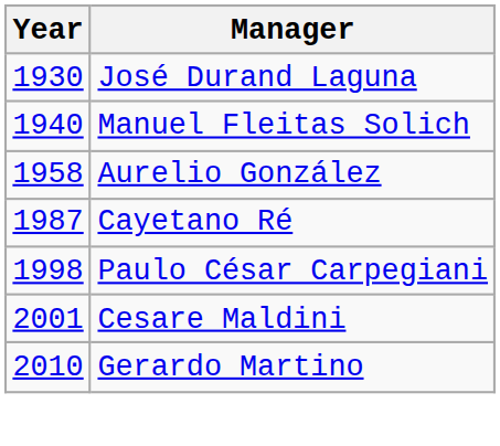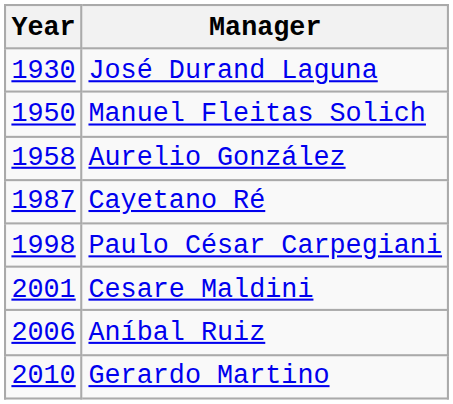 <table class="wikitable">
 <tr>
 <th>Year</th>
 <th>Manager</th>
 </tr>
 <tr>
 <td align=center><a href='#'>1930</a></td>
 <td> <a href='#'>José Durand Laguna</a></td>
 </tr>
 <tr>
-<td align=center><a href='#'>1940</a></td>
+<td align=center><a href='#'>1950</a></td>
 <td> <a href='#'>Manuel Fleitas Solich</a></td>
 </tr>
 <tr>
 <td align=center><a href='#'>1958</a></td>
 <td> <a href='#'>Aurelio González</a></td>
 </tr>
 <tr>
 <td align=center><a href='#'>1987</a></td>
 <td> <a href='#'>Cayetano Ré</a></td>
 </tr>
 <tr>
 <td align=center><a href='#'>1998</a></td>
 <td> <a href='#'>Paulo César Carpegiani</a></td>
 </tr>
 <tr>
 <td align=center><a href='#'>2001</a></td>
 <td> <a href='#'>Cesare Maldini</a></td>
 </tr>
 <tr>
+<td align=center><a href='#'>2006</a></td>
+<td> <a href='#'>Aníbal Ruiz</a></td>
+</tr>
+<tr>
 <td align=center><a href='#'>2010</a></td>
 <td> <a href='#'>Gerardo Martino</a></td>
 </tr>
 </table>
